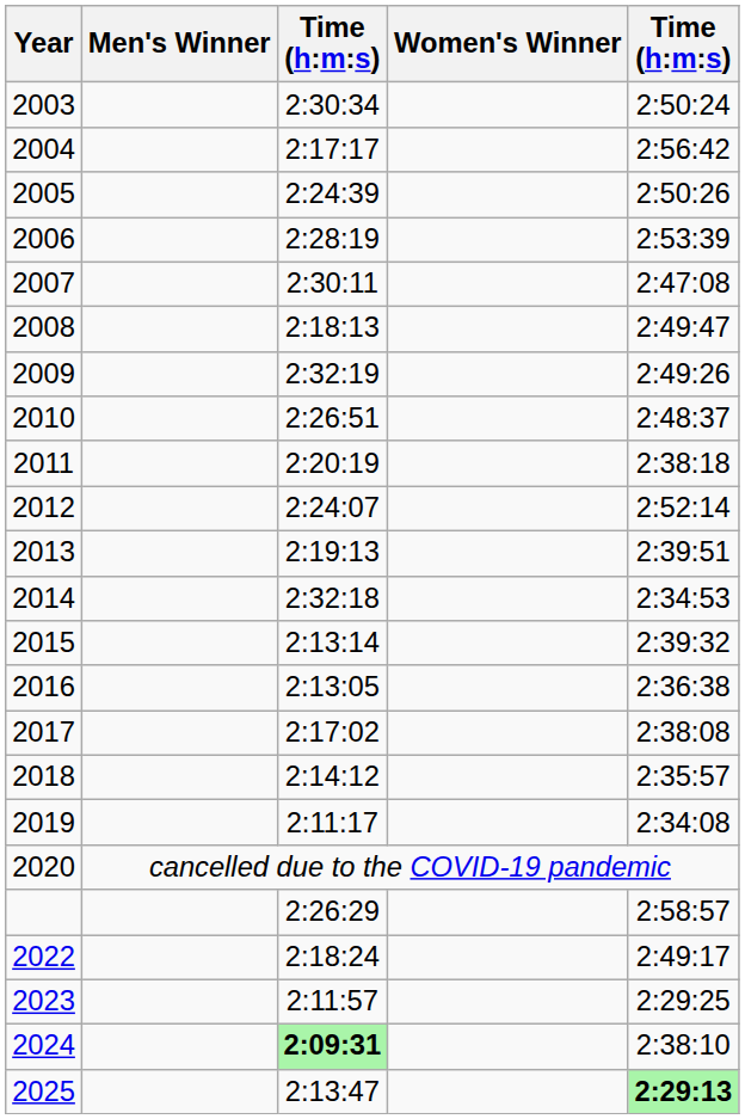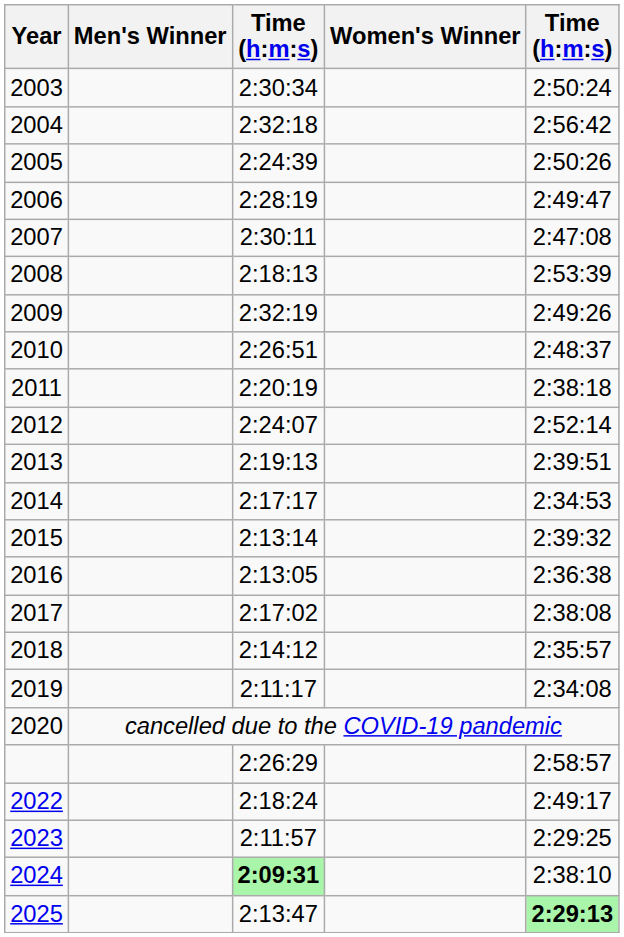 <table class="wikitable sortable" style="text-align:center">
 <tr>
 <th>Year</th>
 <th>Men's Winner</th>
 <th>Time<br>(<a href='#'>h</a>:<a href='#'>m</a>:<a href='#'>s</a>)</th>
 <th>Women's Winner</th>
 <th>Time<br>(<a href='#'>h</a>:<a href='#'>m</a>:<a href='#'>s</a>)</th>
 </tr>
 <tr>
 <td>2003</td>
 <td align=left></td>
 <td>2:30:34</td>
 <td align=left></td>
 <td>2:50:24</td>
 </tr>
 <tr>
 <td>2004</td>
 <td align=left></td>
-<td>2:17:17</td>
+<td>2:32:18</td>
 <td align=left></td>
 <td>2:56:42</td>
 </tr>
 <tr>
 <td>2005</td>
 <td align=left></td>
 <td>2:24:39</td>
 <td align=left></td>
 <td>2:50:26</td>
 </tr>
 <tr>
 <td>2006</td>
 <td align=left></td>
 <td>2:28:19</td>
 <td align=left></td>
-<td>2:53:39</td>
+<td>2:49:47</td>
 </tr>
 <tr>
 <td>2007</td>
 <td align=left></td>
 <td>2:30:11</td>
 <td align=left></td>
 <td>2:47:08</td>
 </tr>
 <tr>
 <td>2008</td>
 <td align=left></td>
 <td>2:18:13</td>
 <td align=left></td>
-<td>2:49:47</td>
+<td>2:53:39</td>
 </tr>
 <tr>
 <td>2009</td>
 <td align=left></td>
 <td>2:32:19</td>
 <td align=left></td>
 <td>2:49:26</td>
 </tr>
 <tr>
 <td>2010</td>
 <td align=left></td>
 <td>2:26:51</td>
 <td align=left></td>
 <td>2:48:37</td>
 </tr>
 <tr>
 <td>2011</td>
 <td align=left></td>
 <td>2:20:19</td>
 <td align=left></td>
 <td>2:38:18</td>
 </tr>
 <tr>
 <td>2012</td>
 <td align=left></td>
 <td>2:24:07</td>
 <td align=left></td>
 <td>2:52:14</td>
 </tr>
 <tr>
 <td>2013</td>
 <td align=left></td>
 <td>2:19:13</td>
 <td align=left></td>
 <td>2:39:51</td>
 </tr>
 <tr>
 <td>2014</td>
 <td align=left></td>
-<td>2:32:18</td>
+<td>2:17:17</td>
 <td align=left></td>
 <td>2:34:53</td>
 </tr>
 <tr>
 <td>2015</td>
 <td align=left></td>
 <td>2:13:14</td>
 <td align=left></td>
 <td>2:39:32</td>
 </tr>
 <tr>
 <td>2016</td>
 <td align=left></td>
 <td>2:13:05</td>
 <td align=left></td>
 <td>2:36:38</td>
 </tr>
 <tr>
 <td>2017</td>
 <td align=left></td>
 <td>2:17:02</td>
 <td align=left></td>
 <td>2:38:08</td>
 </tr>
 <tr>
 <td>2018</td>
 <td align=left></td>
 <td>2:14:12</td>
 <td align=left></td>
 <td>2:35:57</td>
 </tr>
 <tr>
 <td>2019</td>
 <td align=left></td>
 <td>2:11:17</td>
 <td align=left></td>
 <td>2:34:08</td>
 </tr>
 <tr>
 <td>2020</td>
 <td colspan="4" align="center"><em>cancelled due to the <a href='#'>COVID-19 pandemic</a></em></td>
 </tr>
 <tr>
 <td></td>
 <td align=left></td>
 <td>2:26:29</td>
 <td align=left></td>
 <td>2:58:57</td>
 </tr>
 <tr>
 <td><a href='#'>2022</a></td>
 <td align=left></td>
 <td>2:18:24</td>
 <td align=left></td>
 <td>2:49:17</td>
 </tr>
 <tr>
 <td><a href='#'>2023</a></td>
 <td align=left></td>
 <td>2:11:57</td>
 <td align=left></td>
 <td>2:29:25</td>
 </tr>
 <tr>
 <td><a href='#'>2024</a></td>
 <td align=left></td>
 <td bgcolor=#A9F5A9><strong>2:09:31</strong></td>
 <td align=left></td>
 <td>2:38:10</td>
 </tr>
 <tr>
 <td><a href='#'>2025</a></td>
 <td align=left></td>
 <td>2:13:47</td>
 <td align=left></td>
 <td bgcolor=#A9F5A9><strong>2:29:13</strong></td>
 </tr>
 </table>
